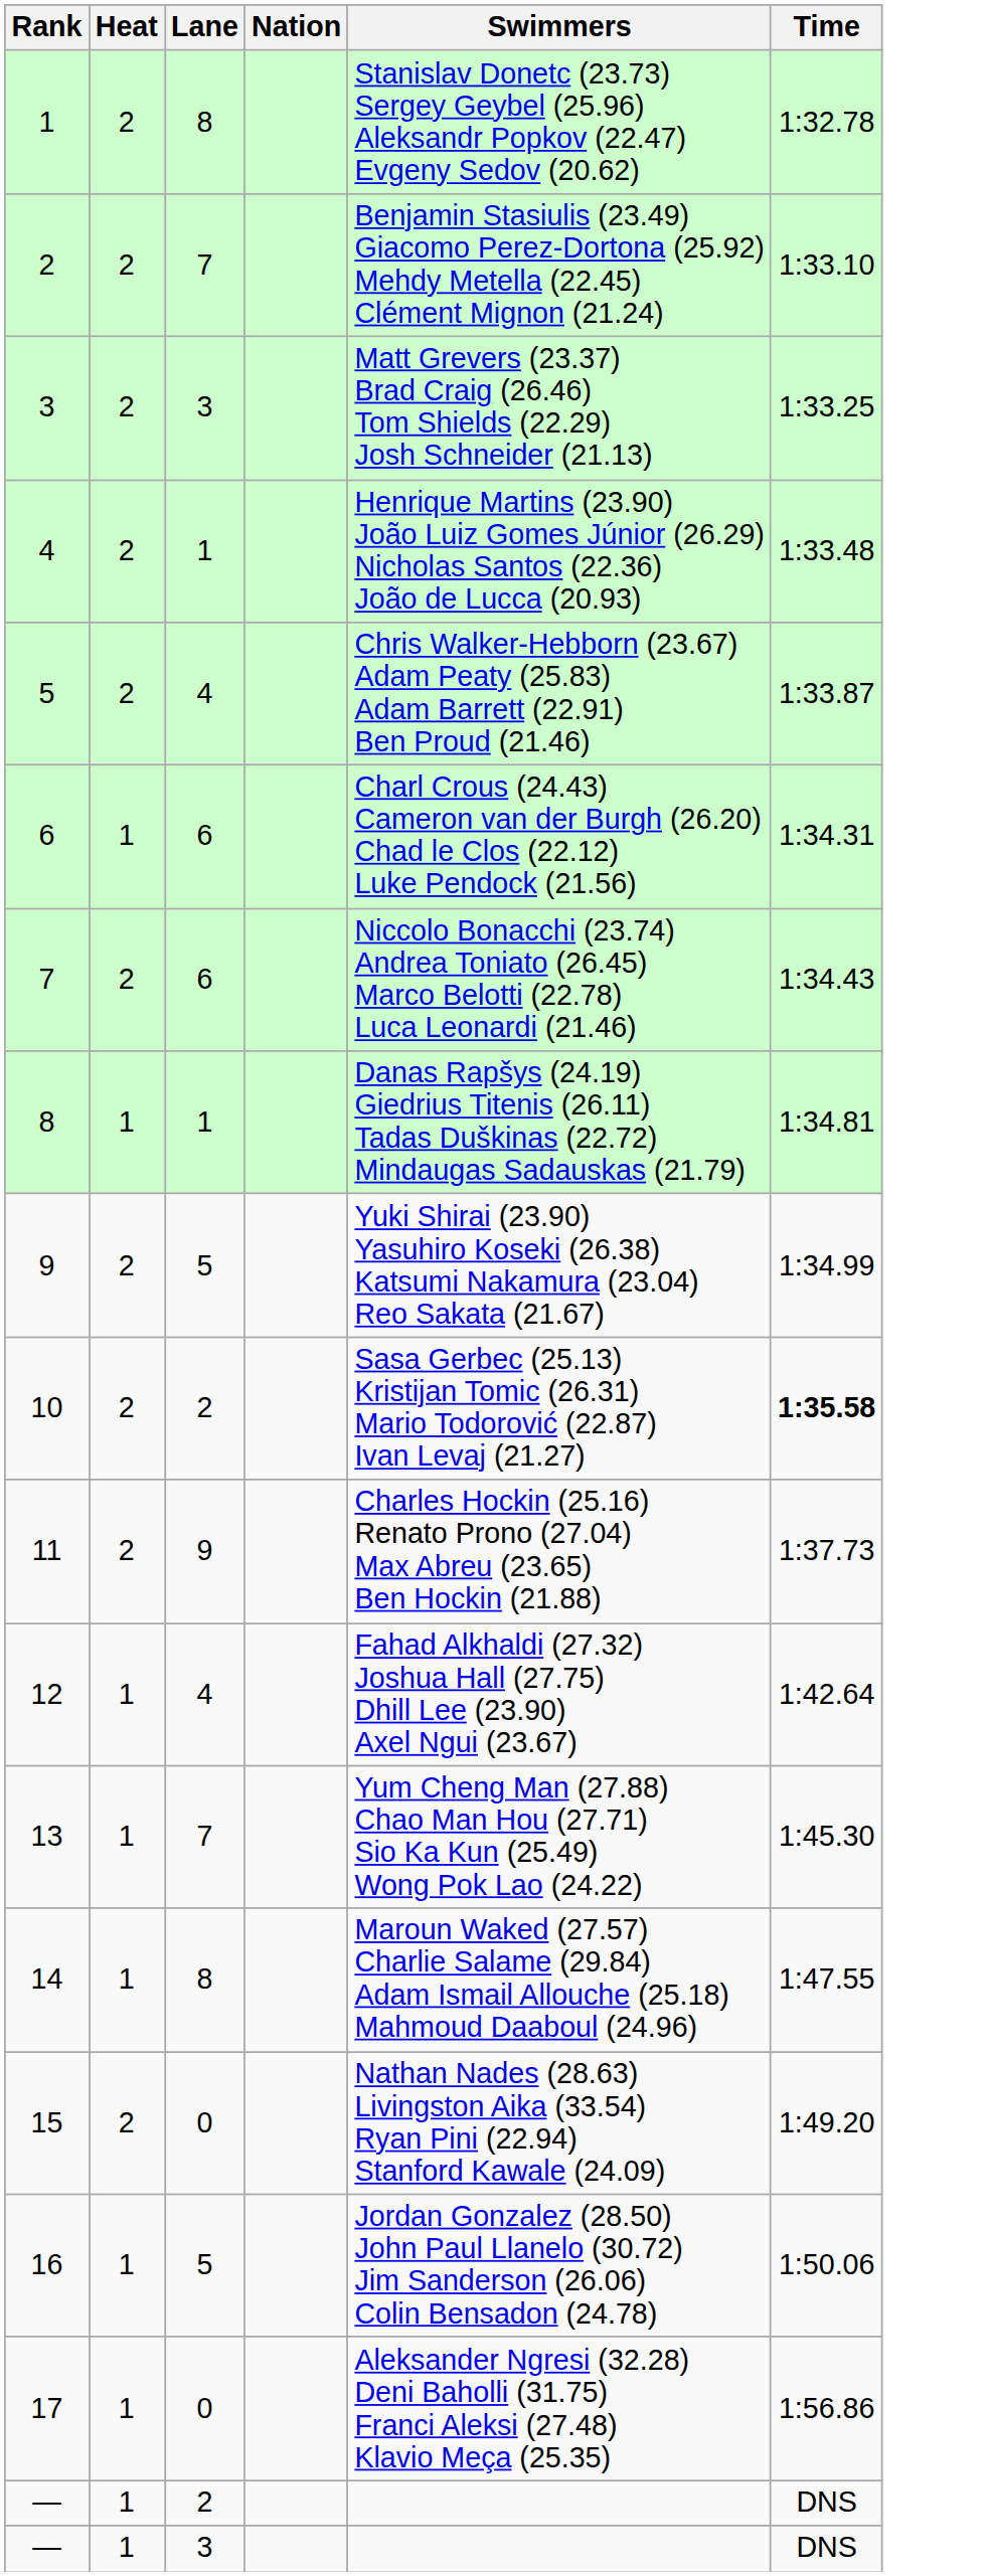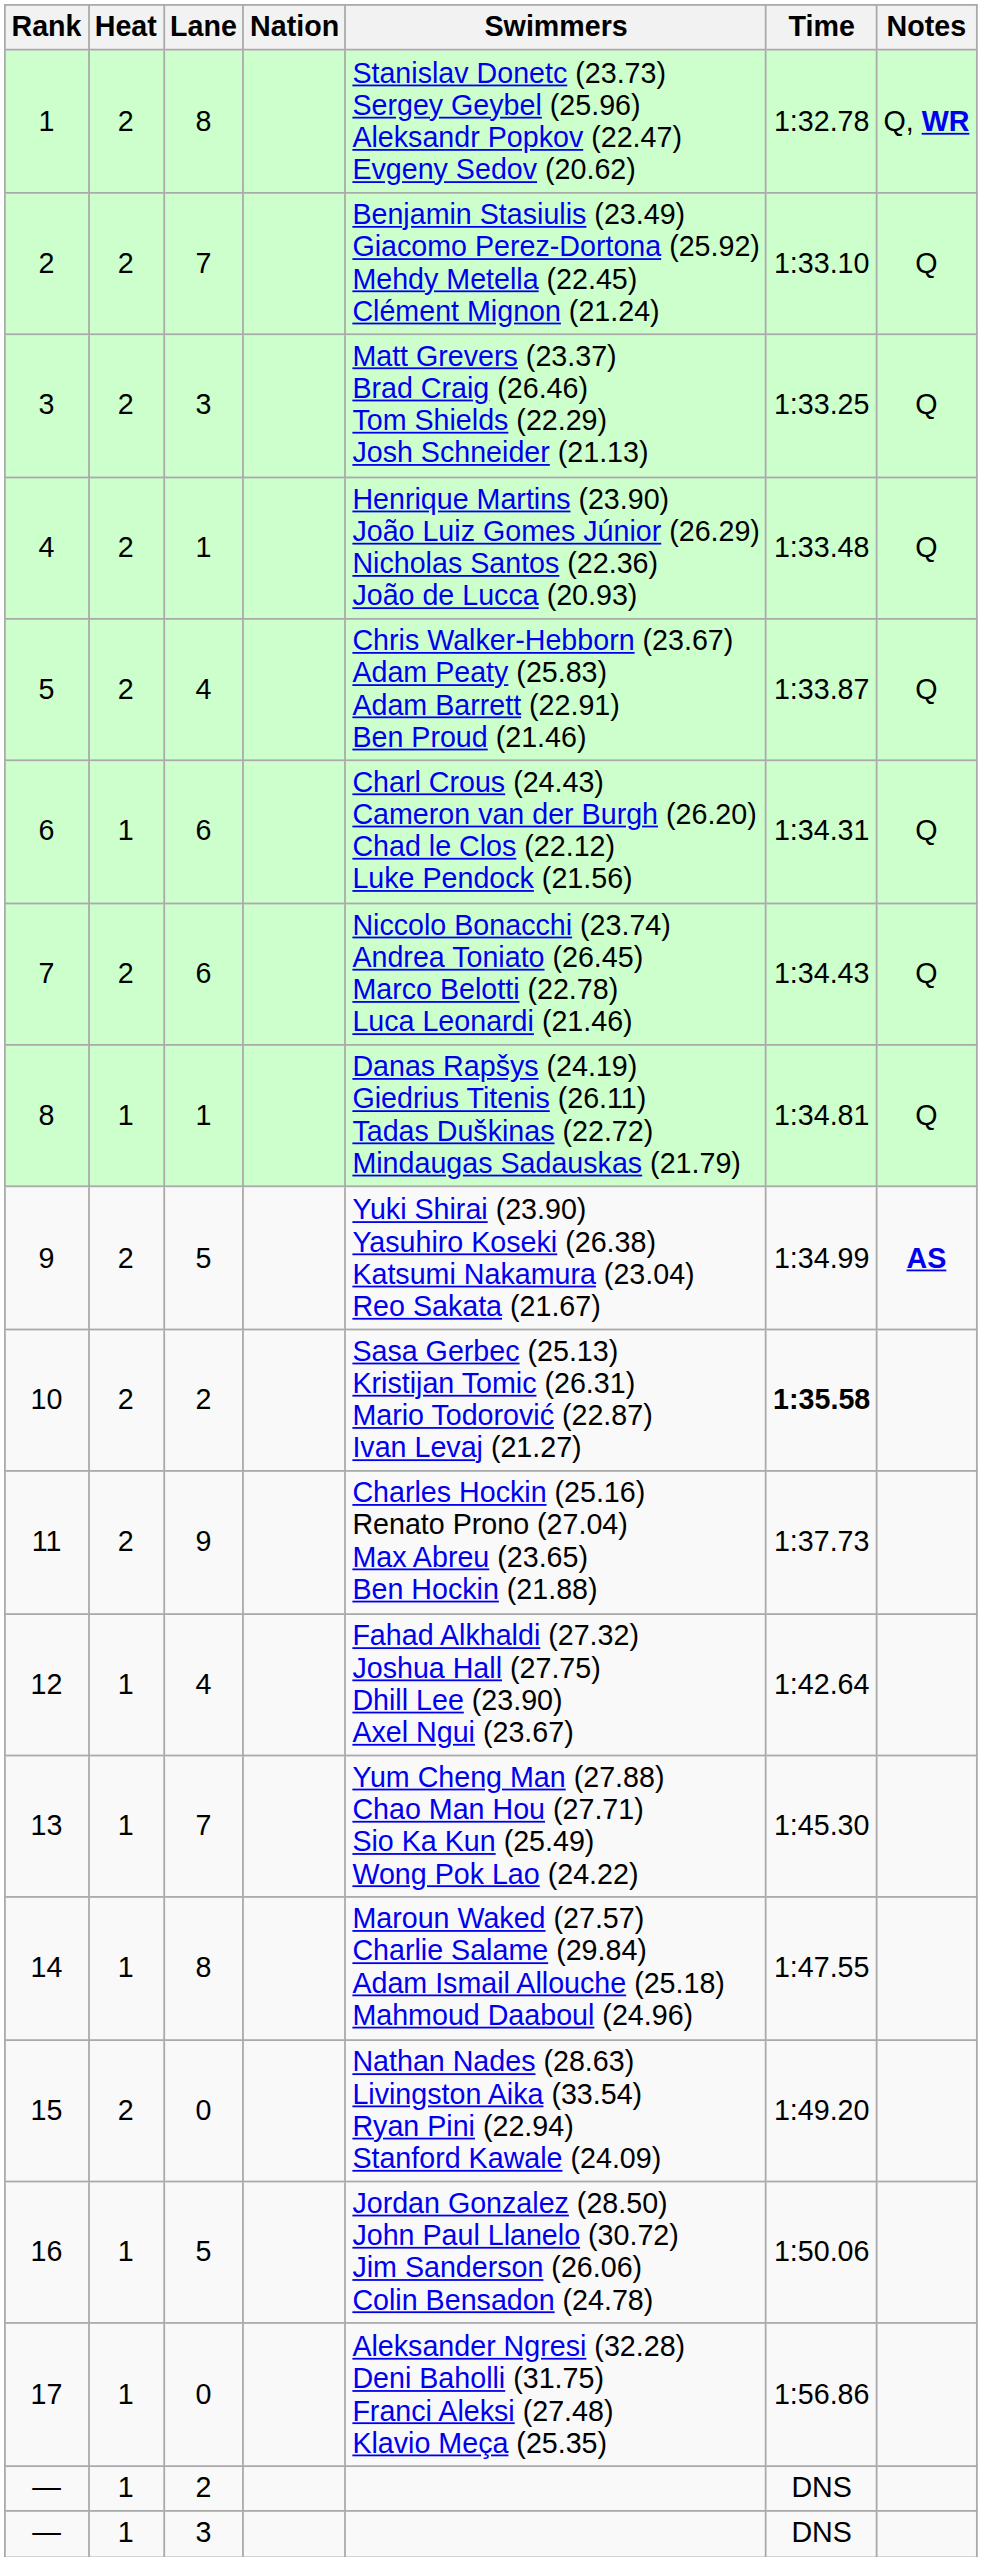 <table class="wikitable sortable" style="text-align:center">
 <tr>
 <th>Rank</th>
 <th>Heat</th>
 <th>Lane</th>
 <th>Nation</th>
 <th>Swimmers</th>
 <th>Time</th>
+<th>Notes</th>
 </tr>
 <tr bgcolor=ccffcc>
 <td>1</td>
 <td>2</td>
 <td>8</td>
 <td align=left></td>
 <td align=left><a href='#'>Stanislav Donetc</a> (23.73)<br><a href='#'>Sergey Geybel</a> (25.96)<br><a href='#'>Aleksandr Popkov</a> (22.47)<br><a href='#'>Evgeny Sedov</a> (20.62)</td>
 <td>1:32.78</td>
+<td>Q, <strong><a href='#'>WR</a></strong></td>
 </tr>
 <tr bgcolor=ccffcc>
 <td>2</td>
 <td>2</td>
 <td>7</td>
 <td align=left></td>
 <td align=left><a href='#'>Benjamin Stasiulis</a> (23.49)<br><a href='#'>Giacomo Perez-Dortona</a> (25.92)<br><a href='#'>Mehdy Metella</a> (22.45)<br><a href='#'>Clément Mignon</a> (21.24)</td>
 <td>1:33.10</td>
+<td>Q</td>
 </tr>
 <tr bgcolor=ccffcc>
 <td>3</td>
 <td>2</td>
 <td>3</td>
 <td align=left></td>
 <td align=left><a href='#'>Matt Grevers</a> (23.37)<br><a href='#'>Brad Craig</a> (26.46)<br><a href='#'>Tom Shields</a> (22.29)<br><a href='#'>Josh Schneider</a> (21.13)</td>
 <td>1:33.25</td>
+<td>Q</td>
 </tr>
 <tr bgcolor=ccffcc>
 <td>4</td>
 <td>2</td>
 <td>1</td>
 <td align=left></td>
 <td align=left><a href='#'>Henrique Martins</a> (23.90)<br><a href='#'>João Luiz Gomes Júnior</a> (26.29)<br><a href='#'>Nicholas Santos</a> (22.36)<br><a href='#'>João de Lucca</a> (20.93)</td>
 <td>1:33.48</td>
+<td>Q</td>
 </tr>
 <tr bgcolor=ccffcc>
 <td>5</td>
 <td>2</td>
 <td>4</td>
 <td align=left></td>
 <td align=left><a href='#'>Chris Walker-Hebborn</a> (23.67)<br><a href='#'>Adam Peaty</a> (25.83)<br><a href='#'>Adam Barrett</a> (22.91)<br><a href='#'>Ben Proud</a> (21.46)</td>
 <td>1:33.87</td>
+<td>Q</td>
 </tr>
 <tr bgcolor=ccffcc>
 <td>6</td>
 <td>1</td>
 <td>6</td>
 <td align=left></td>
 <td align=left><a href='#'>Charl Crous</a> (24.43)<br><a href='#'>Cameron van der Burgh</a> (26.20)<br><a href='#'>Chad le Clos</a> (22.12)<br><a href='#'>Luke Pendock</a> (21.56)</td>
 <td>1:34.31</td>
+<td>Q</td>
 </tr>
 <tr bgcolor=ccffcc>
 <td>7</td>
 <td>2</td>
 <td>6</td>
 <td align=left></td>
 <td align=left><a href='#'>Niccolo Bonacchi</a> (23.74)<br><a href='#'>Andrea Toniato</a> (26.45)<br><a href='#'>Marco Belotti</a> (22.78)<br><a href='#'>Luca Leonardi</a> (21.46)</td>
 <td>1:34.43</td>
+<td>Q</td>
 </tr>
 <tr bgcolor=ccffcc>
 <td>8</td>
 <td>1</td>
 <td>1</td>
 <td align=left></td>
 <td align=left><a href='#'>Danas Rapšys</a> (24.19)<br><a href='#'>Giedrius Titenis</a> (26.11)<br><a href='#'>Tadas Duškinas</a> (22.72)<br><a href='#'>Mindaugas Sadauskas</a> (21.79)</td>
 <td>1:34.81</td>
+<td>Q</td>
 </tr>
 <tr>
 <td>9</td>
 <td>2</td>
 <td>5</td>
 <td align=left></td>
 <td align=left><a href='#'>Yuki Shirai</a> (23.90)<br><a href='#'>Yasuhiro Koseki</a> (26.38)<br><a href='#'>Katsumi Nakamura</a> (23.04)<br><a href='#'>Reo Sakata</a> (21.67)</td>
 <td>1:34.99</td>
+<td><strong><a href='#'>AS</a></strong></td>
 </tr>
 <tr>
 <td>10</td>
 <td>2</td>
 <td>2</td>
 <td align=left></td>
 <td align=left><a href='#'>Sasa Gerbec</a> (25.13)<br><a href='#'>Kristijan Tomic</a> (26.31)<br><a href='#'>Mario Todorović</a> (22.87)<br><a href='#'>Ivan Levaj</a> (21.27)</td>
 <td><strong>1:35.58</strong></td>
+<td></td>
 </tr>
 <tr>
 <td>11</td>
 <td>2</td>
 <td>9</td>
 <td align=left></td>
 <td align=left><a href='#'>Charles Hockin</a> (25.16)<br>Renato Prono (27.04)<br><a href='#'>Max Abreu</a> (23.65)<br><a href='#'>Ben Hockin</a> (21.88)</td>
 <td>1:37.73</td>
+<td></td>
 </tr>
 <tr>
 <td>12</td>
 <td>1</td>
 <td>4</td>
 <td align=left></td>
 <td align=left><a href='#'>Fahad Alkhaldi</a> (27.32)<br><a href='#'>Joshua Hall</a> (27.75)<br><a href='#'>Dhill Lee</a> (23.90)<br><a href='#'>Axel Ngui</a> (23.67)</td>
 <td>1:42.64</td>
+<td></td>
 </tr>
 <tr>
 <td>13</td>
 <td>1</td>
 <td>7</td>
 <td align=left></td>
 <td align=left><a href='#'>Yum Cheng Man</a> (27.88)<br><a href='#'>Chao Man Hou</a> (27.71)<br><a href='#'>Sio Ka Kun</a> (25.49)<br><a href='#'>Wong Pok Lao</a> (24.22)</td>
 <td>1:45.30</td>
+<td></td>
 </tr>
 <tr>
 <td>14</td>
 <td>1</td>
 <td>8</td>
 <td align=left></td>
 <td align=left><a href='#'>Maroun Waked</a> (27.57)<br><a href='#'>Charlie Salame</a> (29.84)<br><a href='#'>Adam Ismail Allouche</a> (25.18)<br><a href='#'>Mahmoud Daaboul</a> (24.96)</td>
 <td>1:47.55</td>
+<td></td>
 </tr>
 <tr>
 <td>15</td>
 <td>2</td>
 <td>0</td>
 <td align=left></td>
 <td align=left><a href='#'>Nathan Nades</a> (28.63)<br><a href='#'>Livingston Aika</a> (33.54)<br><a href='#'>Ryan Pini</a> (22.94)<br><a href='#'>Stanford Kawale</a> (24.09)</td>
 <td>1:49.20</td>
+<td></td>
 </tr>
 <tr>
 <td>16</td>
 <td>1</td>
 <td>5</td>
 <td align=left></td>
 <td align=left><a href='#'>Jordan Gonzalez</a> (28.50)<br><a href='#'>John Paul Llanelo</a> (30.72)<br><a href='#'>Jim Sanderson</a> (26.06)<br><a href='#'>Colin Bensadon</a> (24.78)</td>
 <td>1:50.06</td>
+<td></td>
 </tr>
 <tr>
 <td>17</td>
 <td>1</td>
 <td>0</td>
 <td align=left></td>
 <td align=left><a href='#'>Aleksander Ngresi</a> (32.28)<br><a href='#'>Deni Baholli</a> (31.75)<br><a href='#'>Franci Aleksi</a> (27.48)<br><a href='#'>Klavio Meça</a> (25.35)</td>
 <td>1:56.86</td>
+<td></td>
 </tr>
 <tr>
 <td>—</td>
 <td>1</td>
 <td>2</td>
 <td align=left></td>
 <td></td>
 <td>DNS</td>
+<td></td>
 </tr>
 <tr>
 <td>—</td>
 <td>1</td>
 <td>3</td>
 <td align=left></td>
 <td></td>
 <td>DNS</td>
+<td></td>
 </tr>
 </table>
